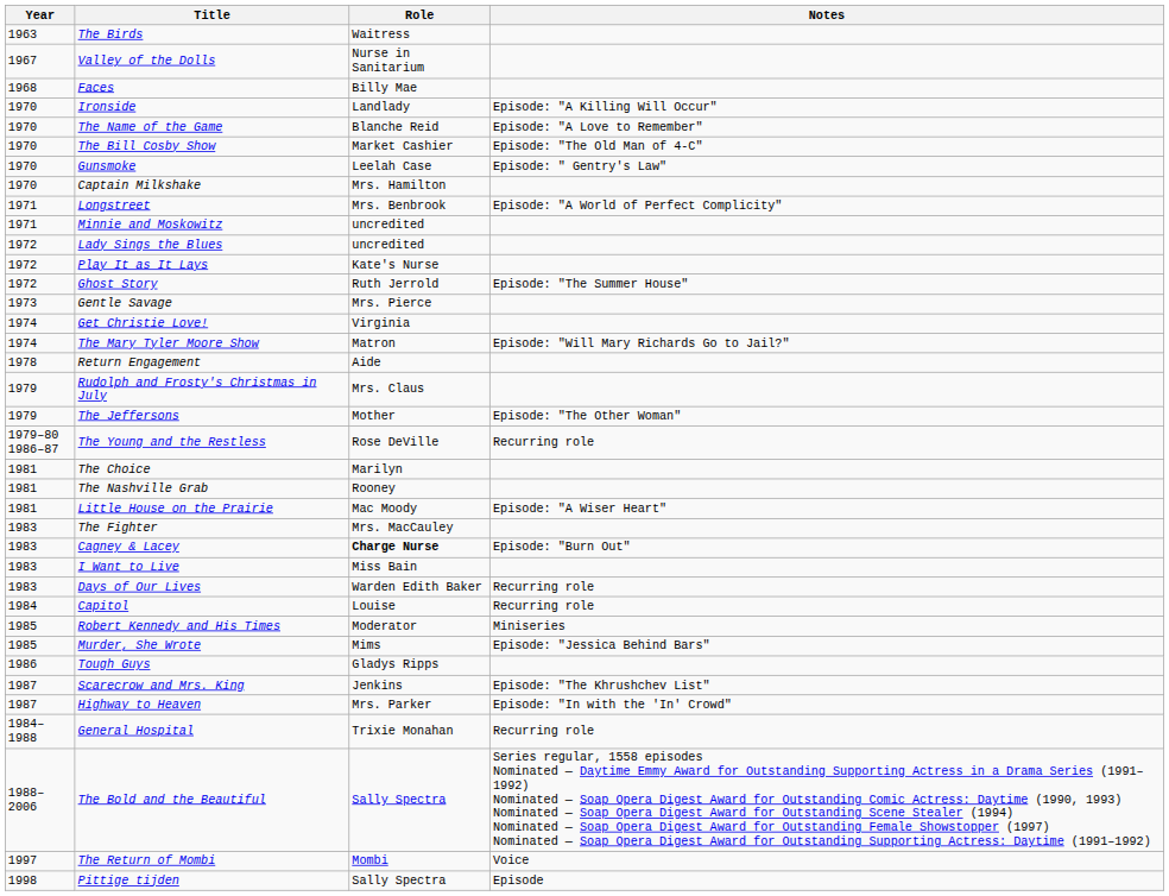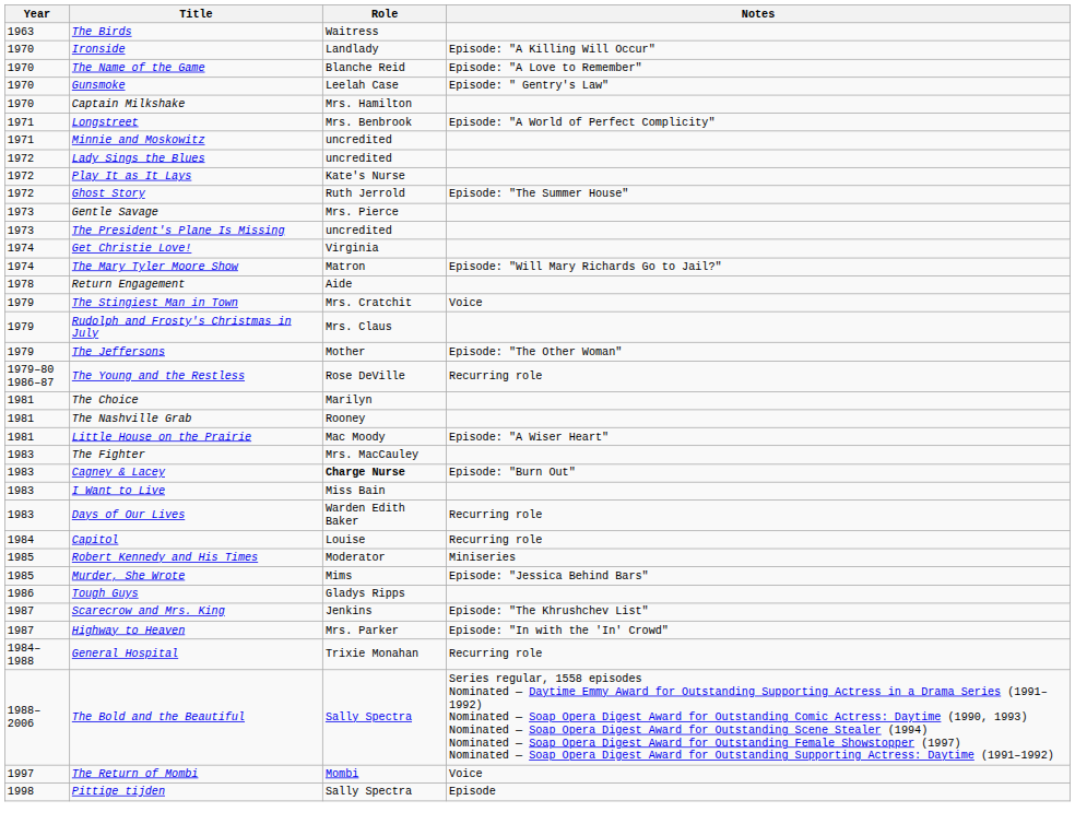 <table class="wikitable sortable">
 <tr>
 <th>Year</th>
 <th>Title</th>
 <th>Role</th>
 <th>Notes</th>
 </tr>
 <tr>
 <td>1963</td>
 <td><em><a href='#'>The Birds</a></em></td>
 <td>Waitress</td>
 <td></td>
 </tr>
 <tr>
-<td>1967</td>
-<td><em><a href='#'>Valley of the Dolls</a></em></td>
-<td>Nurse in Sanitarium</td>
-<td></td>
-</tr>
-<tr>
-<td>1968</td>
-<td><em><a href='#'>Faces</a></em></td>
-<td>Billy Mae</td>
-<td></td>
-</tr>
-<tr>
 <td>1970</td>
 <td><em><a href='#'>Ironside</a></em></td>
 <td>Landlady</td>
 <td>Episode: "A Killing Will Occur"</td>
 </tr>
 <tr>
 <td>1970</td>
 <td><em><a href='#'>The Name of the Game</a></em></td>
 <td>Blanche Reid</td>
 <td>Episode: "A Love to Remember"</td>
-</tr>
-<tr>
-<td>1970</td>
-<td><em><a href='#'>The Bill Cosby Show</a></em></td>
-<td>Market Cashier</td>
-<td>Episode: "The Old Man of 4-C"</td>
 </tr>
 <tr>
 <td>1970</td>
 <td><em><a href='#'>Gunsmoke</a></em></td>
 <td>Leelah Case</td>
 <td>Episode: " Gentry's Law"</td>
 </tr>
 <tr>
 <td>1970</td>
 <td><em>Captain Milkshake</em></td>
 <td>Mrs. Hamilton</td>
 <td></td>
 </tr>
 <tr>
 <td>1971</td>
 <td><em><a href='#'>Longstreet</a></em></td>
 <td>Mrs. Benbrook</td>
 <td>Episode: "A World of Perfect Complicity"</td>
 </tr>
 <tr>
 <td>1971</td>
 <td><em><a href='#'>Minnie and Moskowitz</a></em></td>
 <td>uncredited</td>
 <td></td>
 </tr>
 <tr>
 <td>1972</td>
 <td><em><a href='#'>Lady Sings the Blues</a></em></td>
 <td>uncredited</td>
 <td></td>
 </tr>
 <tr>
 <td>1972</td>
 <td><em><a href='#'>Play It as It Lays</a></em></td>
 <td>Kate's Nurse</td>
 <td></td>
 </tr>
 <tr>
 <td>1972</td>
 <td><em><a href='#'>Ghost Story</a></em></td>
 <td>Ruth Jerrold</td>
 <td>Episode: "The Summer House"</td>
 </tr>
 <tr>
 <td>1973</td>
 <td><em>Gentle Savage</em></td>
 <td>Mrs. Pierce</td>
 </tr>
 <tr>
+<td>1973</td>
+<td><em><a href='#'>The President's Plane Is Missing</a></em></td>
+<td>uncredited</td>
+<td></td>
+</tr>
+<tr>
 <td>1974</td>
 <td><em><a href='#'>Get Christie Love!</a></em></td>
 <td>Virginia</td>
 <td></td>
 </tr>
 <tr>
 <td>1974</td>
 <td><em><a href='#'>The Mary Tyler Moore Show</a></em></td>
 <td>Matron</td>
 <td>Episode: "Will Mary Richards Go to Jail?"</td>
 </tr>
 <tr>
 <td>1978</td>
 <td><em>Return Engagement</em></td>
 <td>Aide</td>
 <td></td>
+</tr>
+<tr>
+<td>1979</td>
+<td><em><a href='#'>The Stingiest Man in Town</a></em></td>
+<td>Mrs. Cratchit</td>
+<td>Voice</td>
 </tr>
 <tr>
 <td>1979</td>
 <td><em><a href='#'>Rudolph and Frosty's Christmas in July</a></em></td>
 <td>Mrs. Claus</td>
 </tr>
 <tr>
 <td>1979</td>
 <td><em><a href='#'>The Jeffersons</a></em></td>
 <td>Mother</td>
 <td>Episode: "The Other Woman"</td>
 </tr>
 <tr>
 <td>1979–80<br>1986–87</td>
 <td><em><a href='#'>The Young and the Restless</a></em></td>
 <td>Rose DeVille</td>
 <td>Recurring role</td>
 </tr>
 <tr>
 <td>1981</td>
 <td><em>The Choice</em></td>
 <td>Marilyn</td>
 <td></td>
 </tr>
 <tr>
 <td>1981</td>
 <td><em>The Nashville Grab</em></td>
 <td>Rooney</td>
 <td></td>
 </tr>
 <tr>
 <td>1981</td>
 <td><em><a href='#'>Little House on the Prairie</a></em></td>
 <td>Mac Moody</td>
 <td>Episode: "A Wiser Heart"</td>
 </tr>
 <tr>
 <td>1983</td>
 <td><em>The Fighter</em></td>
 <td>Mrs. MacCauley</td>
 <td></td>
 </tr>
 <tr>
 <td>1983</td>
 <td><em><a href='#'>Cagney & Lacey</a></em></td>
 <td><strong>Charge Nurse</strong></td>
 <td>Episode: "Burn Out"</td>
 </tr>
 <tr>
 <td>1983</td>
 <td><em><a href='#'>I Want to Live</a></em></td>
 <td>Miss Bain</td>
 <td></td>
 </tr>
 <tr>
 <td>1983</td>
 <td><em><a href='#'>Days of Our Lives</a></em></td>
 <td>Warden Edith Baker</td>
 <td>Recurring role</td>
 </tr>
 <tr>
 <td>1984</td>
 <td><em><a href='#'>Capitol</a></em></td>
 <td>Louise</td>
 <td>Recurring role</td>
 </tr>
 <tr>
 <td>1985</td>
 <td><em><a href='#'>Robert Kennedy and His Times</a></em></td>
 <td>Moderator</td>
 <td>Miniseries</td>
 </tr>
 <tr>
 <td>1985</td>
 <td><em><a href='#'>Murder, She Wrote</a></em></td>
 <td>Mims</td>
 <td>Episode: "Jessica Behind Bars"</td>
 </tr>
 <tr>
 <td>1986</td>
 <td><em><a href='#'>Tough Guys</a></em></td>
 <td>Gladys Ripps</td>
 <td></td>
 </tr>
 <tr>
 <td>1987</td>
 <td><em><a href='#'>Scarecrow and Mrs. King</a></em></td>
 <td>Jenkins</td>
 <td>Episode: "The Khrushchev List"</td>
 </tr>
 <tr>
 <td>1987</td>
 <td><em><a href='#'>Highway to Heaven</a></em></td>
 <td>Mrs. Parker</td>
 <td>Episode: "In with the 'In' Crowd"</td>
 </tr>
 <tr>
 <td>1984–1988</td>
 <td><em><a href='#'>General Hospital</a></em></td>
 <td>Trixie Monahan</td>
 <td>Recurring role</td>
 </tr>
 <tr>
 <td>1988–2006</td>
 <td><em><a href='#'>The Bold and the Beautiful</a></em></td>
 <td><a href='#'>Sally Spectra</a></td>
 <td>Series regular, 1558 episodes<br>Nominated — <a href='#'>Daytime Emmy Award for Outstanding Supporting Actress in a Drama Series</a> (1991–1992)<br>Nominated — <a href='#'>Soap Opera Digest Award for Outstanding Comic Actress: Daytime</a> (1990, 1993)<br>Nominated — <a href='#'>Soap Opera Digest Award for Outstanding Scene Stealer</a> (1994)<br>Nominated — <a href='#'>Soap Opera Digest Award for Outstanding Female Showstopper</a> (1997)<br>Nominated — <a href='#'>Soap Opera Digest Award for Outstanding Supporting Actress: Daytime</a> (1991–1992)</td>
 </tr>
 <tr>
 <td>1997</td>
 <td><em><a href='#'>The Return of Mombi</a></em></td>
 <td><a href='#'>Mombi</a></td>
 <td>Voice</td>
 </tr>
 <tr>
 <td>1998</td>
 <td><em><a href='#'>Pittige tijden</a></em></td>
 <td>Sally Spectra</td>
 <td>Episode</td>
 </tr>
 </table>
